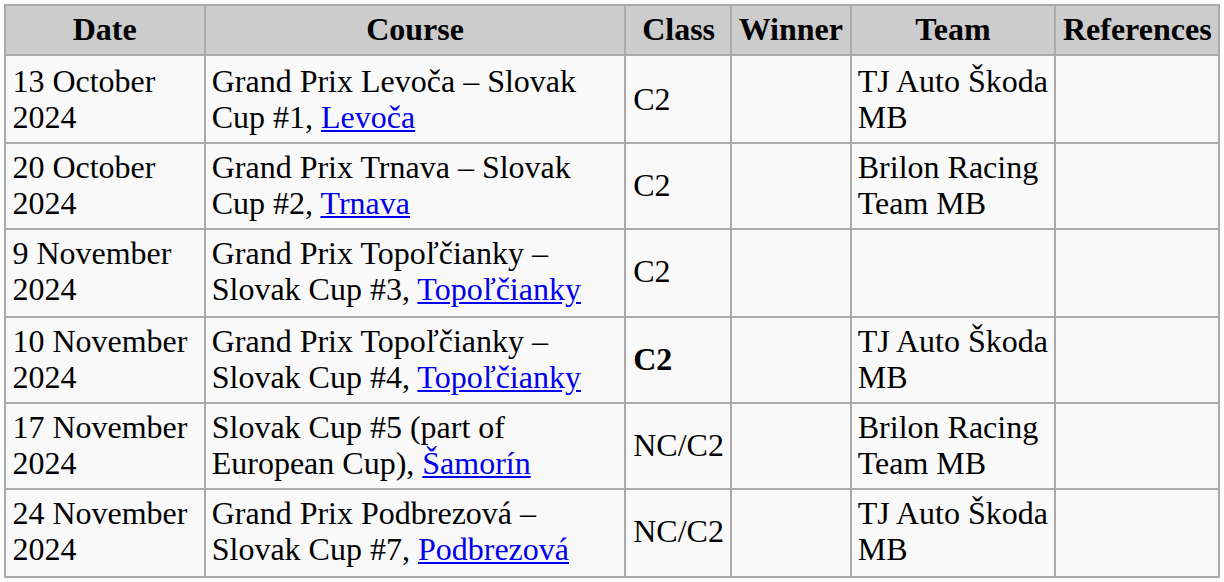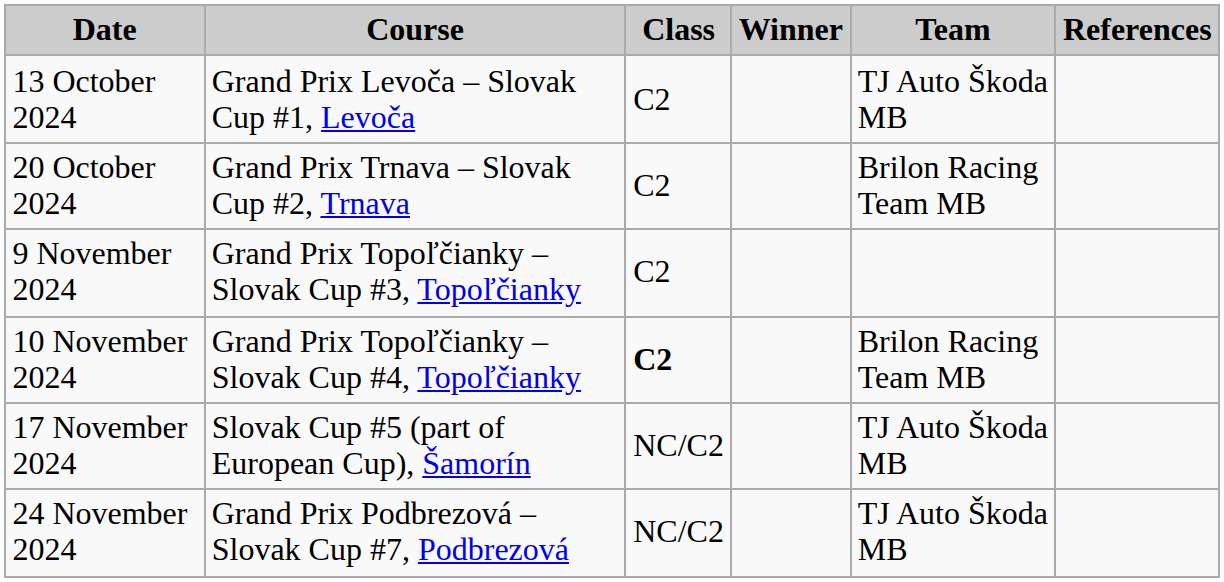 <table class="wikitable sortable alternance ">
 <tr>
 <th scope="col" style="background-color:#CCCCCC;">Date</th>
 <th scope="col" style="background-color:#CCCCCC;">Course</th>
 <th scope="col" style="background-color:#CCCCCC;">Class</th>
 <th scope="col" style="background-color:#CCCCCC;">Winner</th>
 <th scope="col" style="background-color:#CCCCCC;">Team</th>
 <th scope="col" style="background-color:#CCCCCC;">References</th>
 </tr>
 <tr>
 <td>13 October 2024</td>
 <td> Grand Prix Levoča – Slovak Cup #1, <a href='#'>Levoča</a></td>
 <td>C2</td>
 <td></td>
 <td>TJ Auto Škoda MB</td>
 <td></td>
 </tr>
 <tr>
 <td>20 October 2024</td>
 <td> Grand Prix Trnava – Slovak Cup #2, <a href='#'>Trnava</a></td>
 <td>C2</td>
 <td></td>
 <td>Brilon Racing Team MB</td>
 <td></td>
 </tr>
 <tr>
 <td>9 November 2024</td>
 <td> Grand Prix Topoľčianky – Slovak Cup #3, <a href='#'>Topoľčianky</a></td>
 <td>C2</td>
 <td></td>
 <td></td>
 <td></td>
 </tr>
 <tr>
 <td>10 November 2024</td>
 <td> Grand Prix Topoľčianky – Slovak Cup #4, <a href='#'>Topoľčianky</a></td>
 <td><strong>C2</strong></td>
 <td></td>
-<td>TJ Auto Škoda MB</td>
+<td>Brilon Racing Team MB</td>
 <td></td>
 </tr>
 <tr>
 <td>17 November 2024</td>
 <td> Slovak Cup #5 (part of European Cup), <a href='#'>Šamorín</a></td>
 <td>NC/C2</td>
 <td></td>
-<td>Brilon Racing Team MB</td>
+<td>TJ Auto Škoda MB</td>
 <td></td>
 </tr>
 <tr>
 <td>24 November 2024</td>
 <td> Grand Prix Podbrezová – Slovak Cup #7, <a href='#'>Podbrezová</a></td>
 <td>NC/C2</td>
 <td></td>
 <td>TJ Auto Škoda MB</td>
 <td></td>
 </tr>
 </table>
